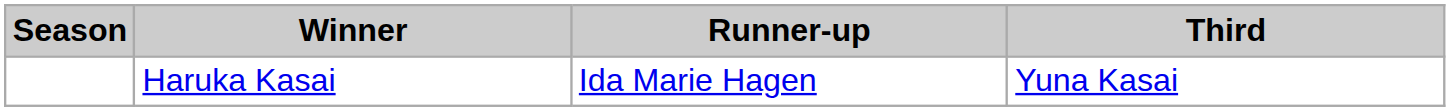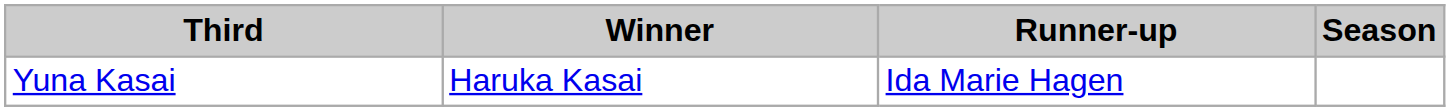 <table class="wikitable plainrowheaders" style="background:#fff; font-size:86%; border:grey solid 1px; border-collapse:collapse;">
 <tr style="background:#ccc; text-align:center;">
-<th scope="col" style="background:#ccc; width:45px;">Season</th>
+<th scope="col" style="background:#ccc; width:180px;">Third</th>
 <th scope="col" style="background:#ccc; width:180px;">Winner</th>
 <th scope="col" style="background:#ccc; width:180px;">Runner-up</th>
-<th scope="col" style="background:#ccc; width:180px;">Third</th>
+<th scope="col" style="background:#ccc; width:45px;">Season</th>
 </tr>
 <tr>
-<td></td>
+<td> <a href='#'>Yuna Kasai</a></td>
 <td> <a href='#'>Haruka Kasai</a></td>
 <td> <a href='#'>Ida Marie Hagen</a></td>
-<td> <a href='#'>Yuna Kasai</a></td>
+<td></td>
 </tr>
 </table>
